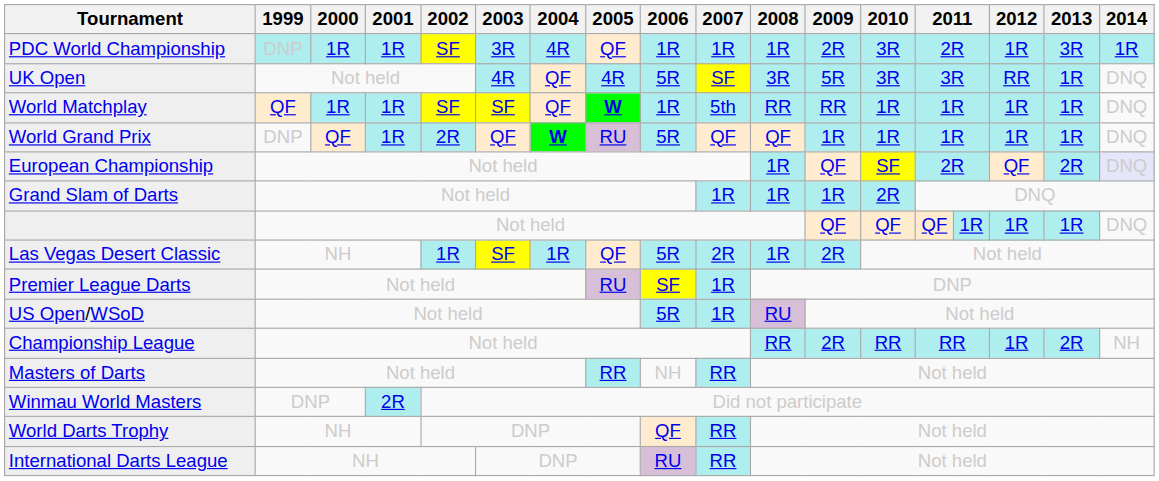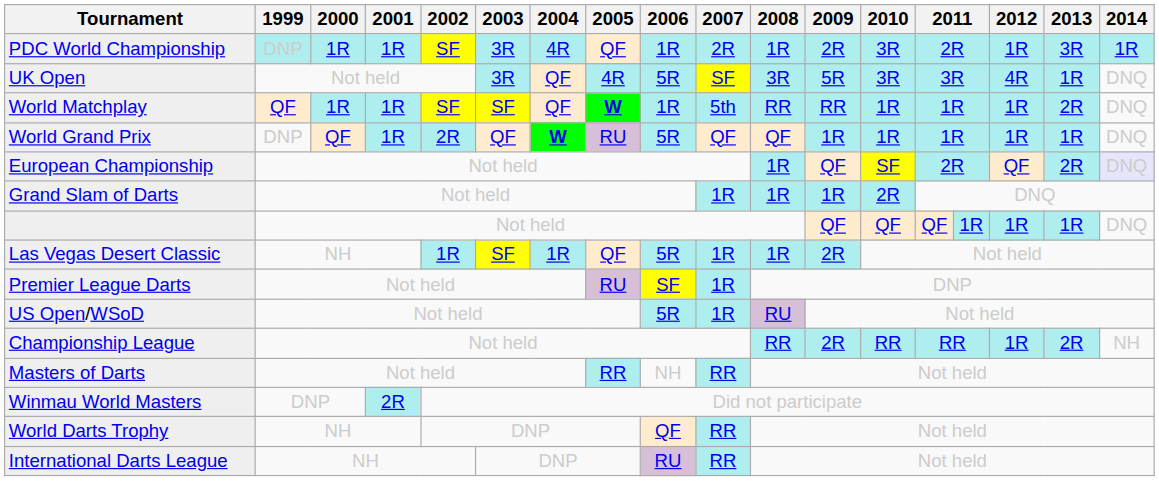 <table class="wikitable" style="width:50%; margin:0">
 <tr>
 <th>Tournament</th>
 <th>1999</th>
 <th>2000</th>
 <th>2001</th>
 <th>2002</th>
 <th>2003</th>
 <th>2004</th>
 <th>2005</th>
 <th>2006</th>
 <th>2007</th>
 <th>2008</th>
 <th>2009</th>
 <th>2010</th>
 <th colspan="2">2011</th>
 <th>2012</th>
 <th>2013</th>
 <th>2014</th>
 </tr>
 <tr>
 <td style="background:#efefef;"><a href='#'>PDC World Championship</a></td>
 <td style="background: paleturquoise; text-align:center; color:#ccc;">DNP</td>
 <td style="text-align:center; background:#afeeee;"><a href='#'>1R</a></td>
 <td style="text-align:center; background:#afeeee;"><a href='#'>1R</a></td>
 <td style="text-align:center; background:yellow;"><a href='#'>SF</a></td>
 <td style="text-align:center; background:#afeeee;"><a href='#'>3R</a></td>
 <td style="text-align:center; background:#afeeee;"><a href='#'>4R</a></td>
 <td style="text-align:center; background:#ffebcd;"><a href='#'>QF</a></td>
 <td style="text-align:center; background:#afeeee;"><a href='#'>1R</a></td>
-<td style="text-align:center; background:#afeeee;"><a href='#'>1R</a></td>
+<td style="text-align:center; background:#afeeee;"><a href='#'>2R</a></td>
 <td style="text-align:center; background:#afeeee;"><a href='#'>1R</a></td>
 <td style="text-align:center; background:#afeeee;"><a href='#'>2R</a></td>
 <td style="text-align:center; background:#afeeee;"><a href='#'>3R</a></td>
 <td style="text-align:center; background:#afeeee;" colspan="2"><a href='#'>2R</a></td>
 <td style="text-align:center; background:#afeeee;"><a href='#'>1R</a></td>
 <td style="text-align:center; background:#afeeee;"><a href='#'>3R</a></td>
 <td style="text-align:center; background:#afeeee;"><a href='#'>1R</a></td>
 </tr>
 <tr>
 <td style="background:#efefef;"><a href='#'>UK Open</a></td>
 <td colspan="4" style="text-align:center; color:#ccc;">Not held</td>
-<td style="text-align:center; background:#afeeee;"><a href='#'>4R</a></td>
+<td style="text-align:center; background:#afeeee;"><a href='#'>3R</a></td>
 <td style="text-align:center; background:#ffebcd;"><a href='#'>QF</a></td>
 <td style="text-align:center; background:#afeeee;"><a href='#'>4R</a></td>
 <td style="text-align:center; background:#afeeee;"><a href='#'>5R</a></td>
 <td style="text-align:center; background:yellow;"><a href='#'>SF</a></td>
 <td style="text-align:center; background:#afeeee;"><a href='#'>3R</a></td>
 <td style="text-align:center; background:#afeeee;"><a href='#'>5R</a></td>
 <td style="text-align:center; background:#afeeee;"><a href='#'>3R</a></td>
 <td style="text-align:center; background:#afeeee;" colspan="2"><a href='#'>3R</a></td>
-<td style="text-align:center; background:#afeeee;"><a href='#'>RR</a></td>
+<td style="text-align:center; background:#afeeee;"><a href='#'>4R</a></td>
 <td style="text-align:center; background:#afeeee;"><a href='#'>1R</a></td>
 <td style="text-align:center; color:#ccc;">DNQ</td>
 </tr>
 <tr>
 <td style="background:#efefef;"><a href='#'>World Matchplay</a></td>
 <td style="text-align:center; background:#ffebcd;"><a href='#'>QF</a></td>
 <td style="text-align:center; background:#afeeee;"><a href='#'>1R</a></td>
 <td style="text-align:center; background:#afeeee;"><a href='#'>1R</a></td>
 <td style="text-align:center; background:yellow;"><a href='#'>SF</a></td>
 <td style="text-align:center; background:yellow;"><a href='#'>SF</a></td>
 <td style="text-align:center; background:#ffebcd;"><a href='#'>QF</a></td>
 <td style="text-align:center; background:lime;"><strong><a href='#'>W</a></strong></td>
 <td style="text-align:center; background:#afeeee;"><a href='#'>1R</a></td>
 <td style="text-align:center; background:#afeeee;"><a href='#'>5th</a></td>
 <td style="text-align:center; background:#afeeee;"><a href='#'>RR</a></td>
 <td style="text-align:center; background:#afeeee;"><a href='#'>RR</a></td>
 <td style="text-align:center; background:#afeeee;"><a href='#'>1R</a></td>
 <td style="text-align:center; background:#afeeee;" colspan="2"><a href='#'>1R</a></td>
 <td style="text-align:center; background:#afeeee;"><a href='#'>1R</a></td>
-<td style="text-align:center; background:#afeeee;"><a href='#'>1R</a></td>
+<td style="text-align:center; background:#afeeee;"><a href='#'>2R</a></td>
 <td style="text-align:center; color:#ccc;">DNQ</td>
 </tr>
 <tr>
 <td style="background:#efefef;"><a href='#'>World Grand Prix</a></td>
 <td style="text-align:center; color:#ccc;">DNP</td>
 <td style="text-align:center; background:#ffebcd;"><a href='#'>QF</a></td>
 <td style="text-align:center; background:#afeeee;"><a href='#'>1R</a></td>
 <td style="text-align:center; background:#afeeee;"><a href='#'>2R</a></td>
 <td style="text-align:center; background:#ffebcd;"><a href='#'>QF</a></td>
 <td style="text-align:center; background:lime;"><strong><a href='#'>W</a></strong></td>
 <td style="text-align:center; background:thistle;"><a href='#'>RU</a></td>
 <td style="text-align:center; background:#afeeee;"><a href='#'>5R</a></td>
 <td style="text-align:center; background:#ffebcd;"><a href='#'>QF</a></td>
 <td style="text-align:center; background:#ffebcd;"><a href='#'>QF</a></td>
 <td style="text-align:center; background:#afeeee;"><a href='#'>1R</a></td>
 <td style="text-align:center; background:#afeeee;"><a href='#'>1R</a></td>
 <td style="text-align:center; background:#afeeee;" colspan="2"><a href='#'>1R</a></td>
 <td style="text-align:center; background:#afeeee;"><a href='#'>1R</a></td>
 <td style="text-align:center; background:#afeeee;"><a href='#'>1R</a></td>
 <td style="text-align:center; color:#ccc;">DNQ</td>
 </tr>
 <tr>
 <td style="background:#efefef;"><a href='#'>European Championship</a></td>
 <td colspan="9" style="text-align:center; color:#ccc;">Not held</td>
 <td style="text-align:center; background:#afeeee;"><a href='#'>1R</a></td>
 <td style="text-align:center; background:#ffebcd;"><a href='#'>QF</a></td>
 <td style="text-align:center; background:yellow;"><a href='#'>SF</a></td>
 <td style="text-align:center; background:#afeeee;" colspan="2"><a href='#'>2R</a></td>
 <td style="text-align:center; background:#ffebcd;"><a href='#'>QF</a></td>
 <td style="text-align:center; background:#afeeee;"><a href='#'>2R</a></td>
 <td style="background: lavender; text-align:center; color:#ccc;">DNQ</td>
 </tr>
 <tr>
 <td style="background:#efefef;"><a href='#'>Grand Slam of Darts</a></td>
 <td colspan="8" style="text-align:center; color:#ccc;">Not held</td>
 <td style="text-align:center; background:#afeeee;"><a href='#'>1R</a></td>
 <td style="text-align:center; background:#afeeee;"><a href='#'>1R</a></td>
 <td style="text-align:center; background:#afeeee;"><a href='#'>1R</a></td>
 <td style="text-align:center; background:#afeeee;"><a href='#'>2R</a></td>
 <td colspan="5" style="text-align:center; color:#ccc;">DNQ</td>
 </tr>
 <tr>
 <td style="background:#efefef;"></td>
 <td colspan="10" style="text-align:center; color:#ccc;">Not held</td>
 <td style="text-align:center; background:#ffebcd;"><a href='#'>QF</a></td>
 <td style="text-align:center; background:#ffebcd;"><a href='#'>QF</a></td>
 <td style="text-align:center; background:#ffebcd;"><a href='#'>QF</a></td>
 <td style="text-align:center; background:#afeeee;"><a href='#'>1R</a></td>
 <td style="text-align:center; background:#afeeee;"><a href='#'>1R</a></td>
 <td style="text-align:center; background:#afeeee;"><a href='#'>1R</a></td>
 <td style="text-align:center; color:#ccc;">DNQ</td>
 </tr>
 <tr>
 <td style="background:#efefef;"><a href='#'>Las Vegas Desert Classic</a></td>
 <td colspan="3" style="text-align:center; color:#ccc;">NH</td>
 <td style="text-align:center; background:#afeeee;"><a href='#'>1R</a></td>
 <td style="text-align:center; background:yellow;"><a href='#'>SF</a></td>
 <td style="text-align:center; background:#afeeee;"><a href='#'>1R</a></td>
 <td style="text-align:center; background:#ffebcd;"><a href='#'>QF</a></td>
 <td style="text-align:center; background:#afeeee;"><a href='#'>5R</a></td>
-<td style="text-align:center; background:#afeeee;"><a href='#'>2R</a></td>
+<td style="text-align:center; background:#afeeee;"><a href='#'>1R</a></td>
 <td style="text-align:center; background:#afeeee;"><a href='#'>1R</a></td>
 <td style="text-align:center; background:#afeeee;"><a href='#'>2R</a></td>
 <td colspan="6" style="text-align:center; color:#ccc;">Not held</td>
 </tr>
 <tr>
 <td style="background:#efefef;"><a href='#'>Premier League Darts</a></td>
 <td colspan="6" style="text-align:center; color:#ccc;">Not held</td>
 <td style="text-align:center; background:thistle;"><a href='#'>RU</a></td>
 <td style="text-align:center; background:yellow;"><a href='#'>SF</a></td>
 <td style="text-align:center; background:#afeeee;"><a href='#'>1R</a></td>
 <td colspan="8" style="text-align:center; color:#ccc;">DNP</td>
 </tr>
 <tr>
 <td style="background:#efefef;"><a href='#'>US Open</a>/<a href='#'>WSoD</a></td>
 <td colspan="7" style="text-align:center; color:#ccc;">Not held</td>
 <td style="text-align:center; background:#afeeee;"><a href='#'>5R</a></td>
 <td style="text-align:center; background:#afeeee;"><a href='#'>1R</a></td>
 <td style="text-align:center; background:thistle;"><a href='#'>RU</a></td>
 <td colspan="7" style="text-align:center; color:#ccc;">Not held</td>
 </tr>
 <tr>
 <td style="background:#efefef;"><a href='#'>Championship League</a></td>
 <td colspan="9" style="text-align:center; color:#ccc;">Not held</td>
 <td style="text-align:center; background:#afeeee;"><a href='#'>RR</a></td>
 <td style="text-align:center; background:#afeeee;"><a href='#'>2R</a></td>
 <td style="text-align:center; background:#afeeee;"><a href='#'>RR</a></td>
 <td style="text-align:center; background:#afeeee;" colspan="2"><a href='#'>RR</a></td>
 <td style="text-align:center; background:#afeeee;"><a href='#'>1R</a></td>
 <td style="text-align:center; background:#afeeee;"><a href='#'>2R</a></td>
 <td style="text-align:center; color:#ccc;">NH</td>
 </tr>
 <tr>
 <td style="background:#efefef;"><a href='#'>Masters of Darts</a></td>
 <td colspan="6" style="text-align:center; color:#ccc;">Not held</td>
 <td style="text-align:center; background:#afeeee;"><a href='#'>RR</a></td>
 <td style="text-align:center; color:#ccc;">NH</td>
 <td style="text-align:center; background:#afeeee;"><a href='#'>RR</a></td>
 <td colspan="8" style="text-align:center; color:#ccc;">Not held</td>
 </tr>
 <tr>
 <td style="background:#efefef;"><a href='#'>Winmau World Masters</a></td>
 <td colspan="2" style="text-align:center; color:#ccc;">DNP</td>
 <td style="text-align:center; background:#afeeee;"><a href='#'>2R</a></td>
 <td colspan="14" style="text-align:center; color:#ccc;">Did not participate</td>
 </tr>
 <tr>
 <td style="background:#efefef;"><a href='#'>World Darts Trophy</a></td>
 <td colspan="3" style="text-align:center; color:#ccc;">NH</td>
 <td colspan="4" style="text-align:center; color:#ccc;">DNP</td>
 <td style="text-align:center; background:#ffebcd;"><a href='#'>QF</a></td>
 <td style="text-align:center; background:#afeeee;"><a href='#'>RR</a></td>
 <td colspan="8" style="text-align:center; color:#ccc;">Not held</td>
 </tr>
 <tr>
 <td style="background:#efefef;"><a href='#'>International Darts League</a></td>
 <td colspan="4" style="text-align:center; color:#ccc;">NH</td>
 <td colspan="3" style="text-align:center; color:#ccc;">DNP</td>
 <td style="text-align:center; background:thistle;"><a href='#'>RU</a></td>
 <td style="text-align:center; background:#afeeee;"><a href='#'>RR</a></td>
 <td colspan="8" style="text-align:center; color:#ccc;">Not held</td>
 </tr>
 </table>
